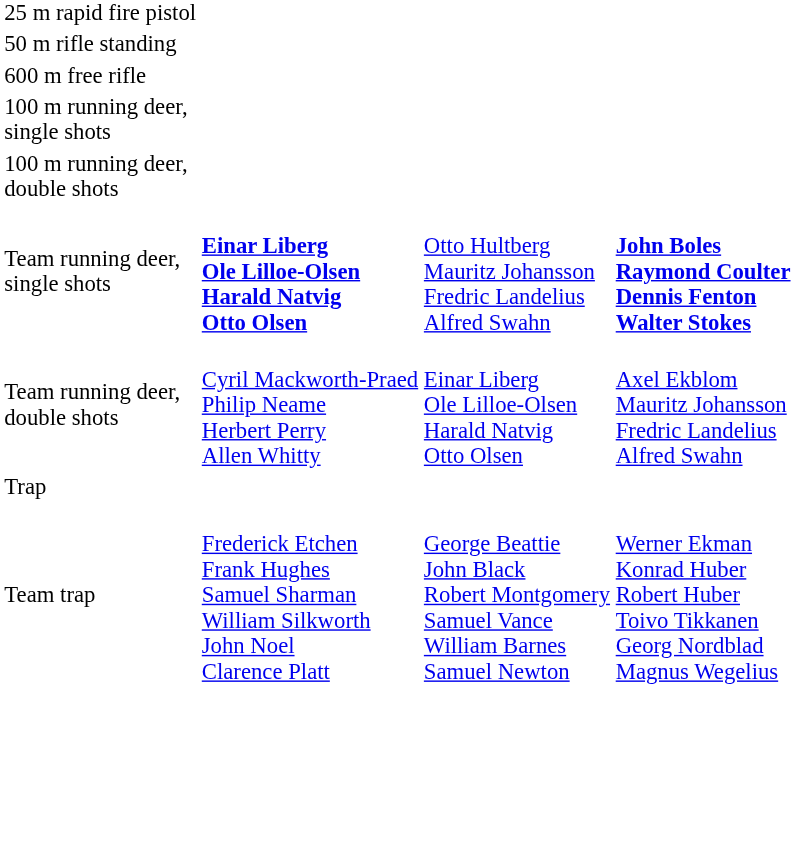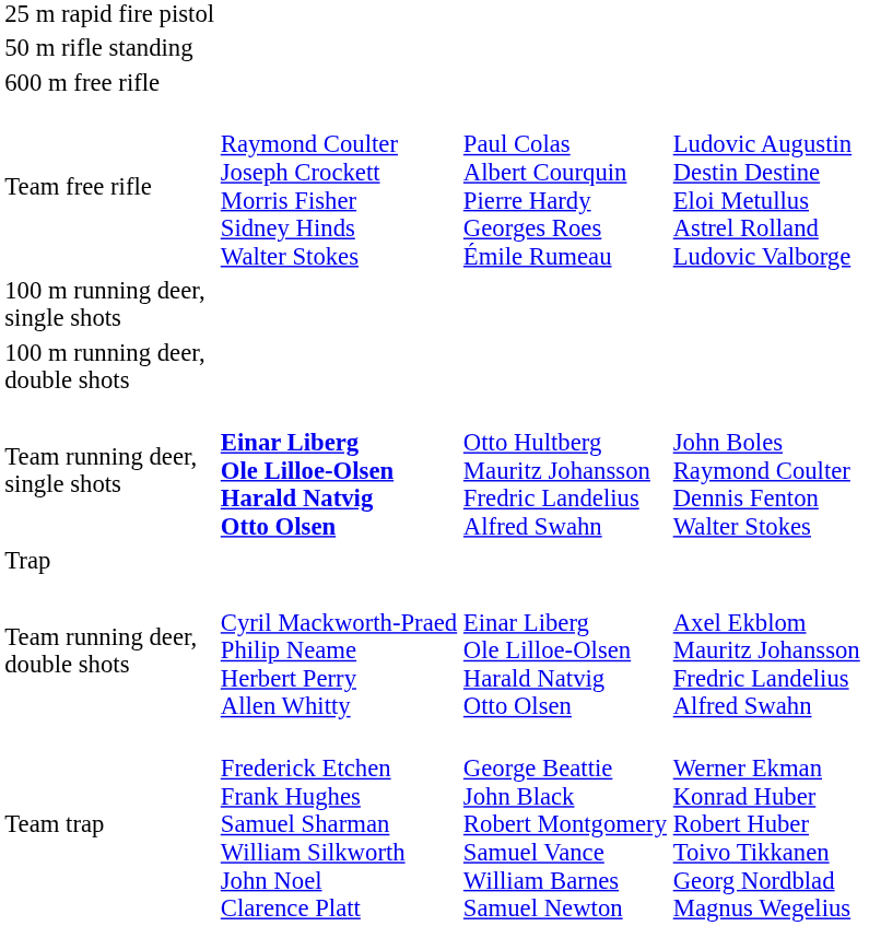 <table>
 <tr>
 <td>25 m rapid fire pistol <br></td>
 <td></td>
 <td></td>
 <td></td>
 </tr>
 <tr>
 <td>50 m rifle standing <br></td>
 <td></td>
 <td></td>
 <td></td>
 </tr>
 <tr>
 <td>600 m free rifle<br></td>
 <td></td>
 <td></td>
 <td></td>
 </tr>
 <tr>
+<td>Team free rifle<br></td>
+<td><br><a href='#'>Raymond Coulter</a><br><a href='#'>Joseph Crockett</a><br><a href='#'>Morris Fisher</a><br><a href='#'>Sidney Hinds</a><br><a href='#'>Walter Stokes</a></td>
+<td><br><a href='#'>Paul Colas</a><br><a href='#'>Albert Courquin</a><br><a href='#'>Pierre Hardy</a><br><a href='#'>Georges Roes</a><br><a href='#'>Émile Rumeau</a></td>
+<td><br><a href='#'>Ludovic Augustin</a><br><a href='#'>Destin Destine</a><br><a href='#'>Eloi Metullus</a><br><a href='#'>Astrel Rolland</a><br><a href='#'>Ludovic Valborge</a></td>
+</tr>
+<tr>
 <td>100 m running deer,<br>single shots<br></td>
 <td></td>
 <td></td>
 <td></td>
 </tr>
 <tr>
 <td>100 m running deer,<br>double shots<br></td>
 <td></td>
 <td></td>
 <td></td>
 </tr>
 <tr>
 <td>Team running deer,<br>single shots<br></td>
 <td><strong><br><a href='#'>Einar Liberg</a><br><a href='#'>Ole Lilloe-Olsen</a><br><a href='#'>Harald Natvig</a><br><a href='#'>Otto Olsen</a></strong></td>
 <td><br><a href='#'>Otto Hultberg</a><br><a href='#'>Mauritz Johansson</a><br><a href='#'>Fredric Landelius</a><br><a href='#'>Alfred Swahn</a></td>
-<td><strong><br><a href='#'>John Boles</a><br><a href='#'>Raymond Coulter</a><br><a href='#'>Dennis Fenton</a><br><a href='#'>Walter Stokes</a></strong></td>
+<td><br><a href='#'>John Boles</a><br><a href='#'>Raymond Coulter</a><br><a href='#'>Dennis Fenton</a><br><a href='#'>Walter Stokes</a></td>
+</tr>
+<tr>
+<td>Trap <br></td>
+<td></td>
+<td></td>
+<td></td>
 </tr>
 <tr>
 <td>Team running deer,<br>double shots<br></td>
 <td><br><a href='#'>Cyril Mackworth-Praed</a><br><a href='#'>Philip Neame</a><br><a href='#'>Herbert Perry</a><br><a href='#'>Allen Whitty</a></td>
 <td><br><a href='#'>Einar Liberg</a><br><a href='#'>Ole Lilloe-Olsen</a><br><a href='#'>Harald Natvig</a><br><a href='#'>Otto Olsen</a></td>
 <td><br><a href='#'>Axel Ekblom</a><br><a href='#'>Mauritz Johansson</a><br><a href='#'>Fredric Landelius</a><br><a href='#'>Alfred Swahn</a></td>
 </tr>
 <tr>
-<td>Trap <br></td>
-<td></td>
-<td></td>
-<td></td>
-</tr>
-<tr>
 <td>Team trap<br></td>
 <td><br><a href='#'>Frederick Etchen</a><br><a href='#'>Frank Hughes</a><br><a href='#'>Samuel Sharman</a><br><a href='#'>William Silkworth</a><br><a href='#'>John Noel</a><br><a href='#'>Clarence Platt</a></td>
 <td><br><a href='#'>George Beattie</a><br><a href='#'>John Black</a><br><a href='#'>Robert Montgomery</a><br><a href='#'>Samuel Vance</a><br><a href='#'>William Barnes</a><br><a href='#'>Samuel Newton</a></td>
 <td><br><a href='#'>Werner Ekman</a><br><a href='#'>Konrad Huber</a><br><a href='#'>Robert Huber</a><br><a href='#'>Toivo Tikkanen</a><br><a href='#'>Georg Nordblad</a><br><a href='#'>Magnus Wegelius</a></td>
 </tr>
 </table>
